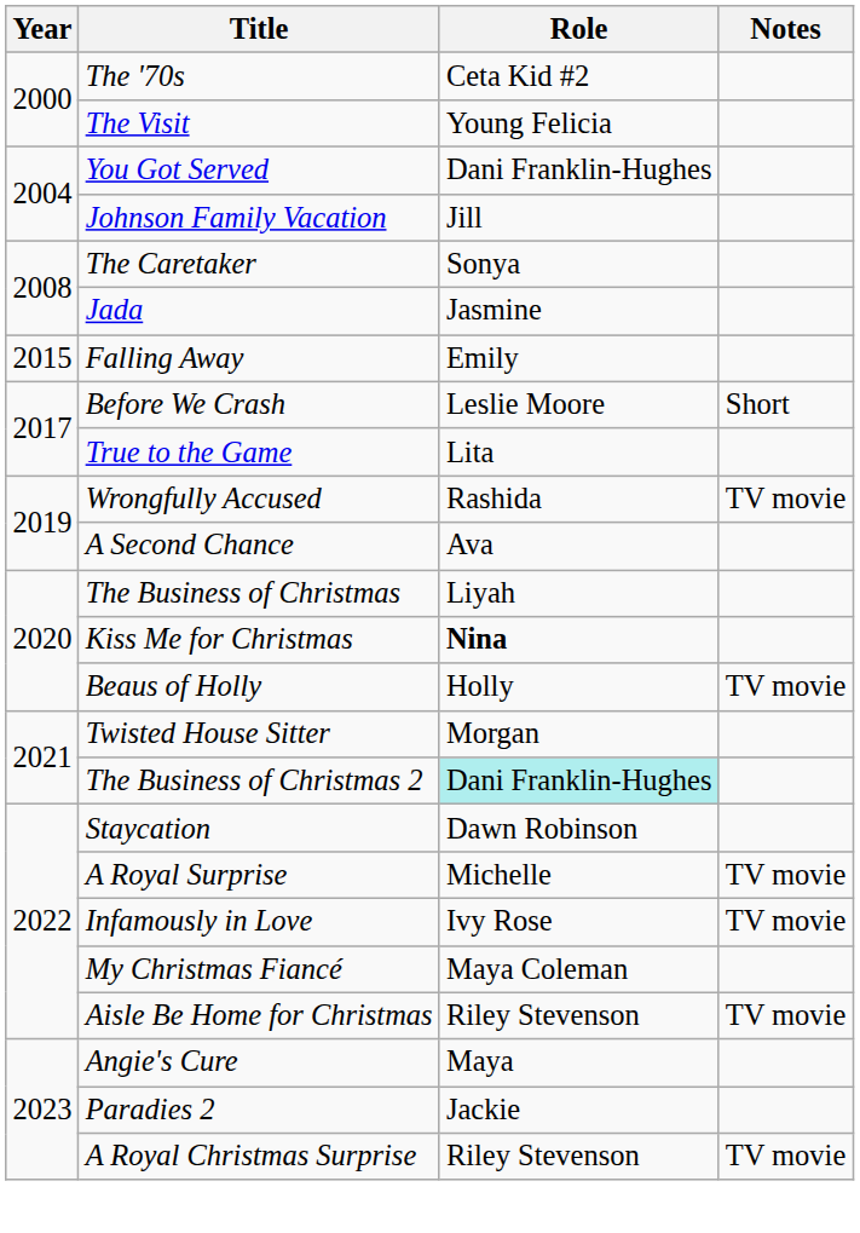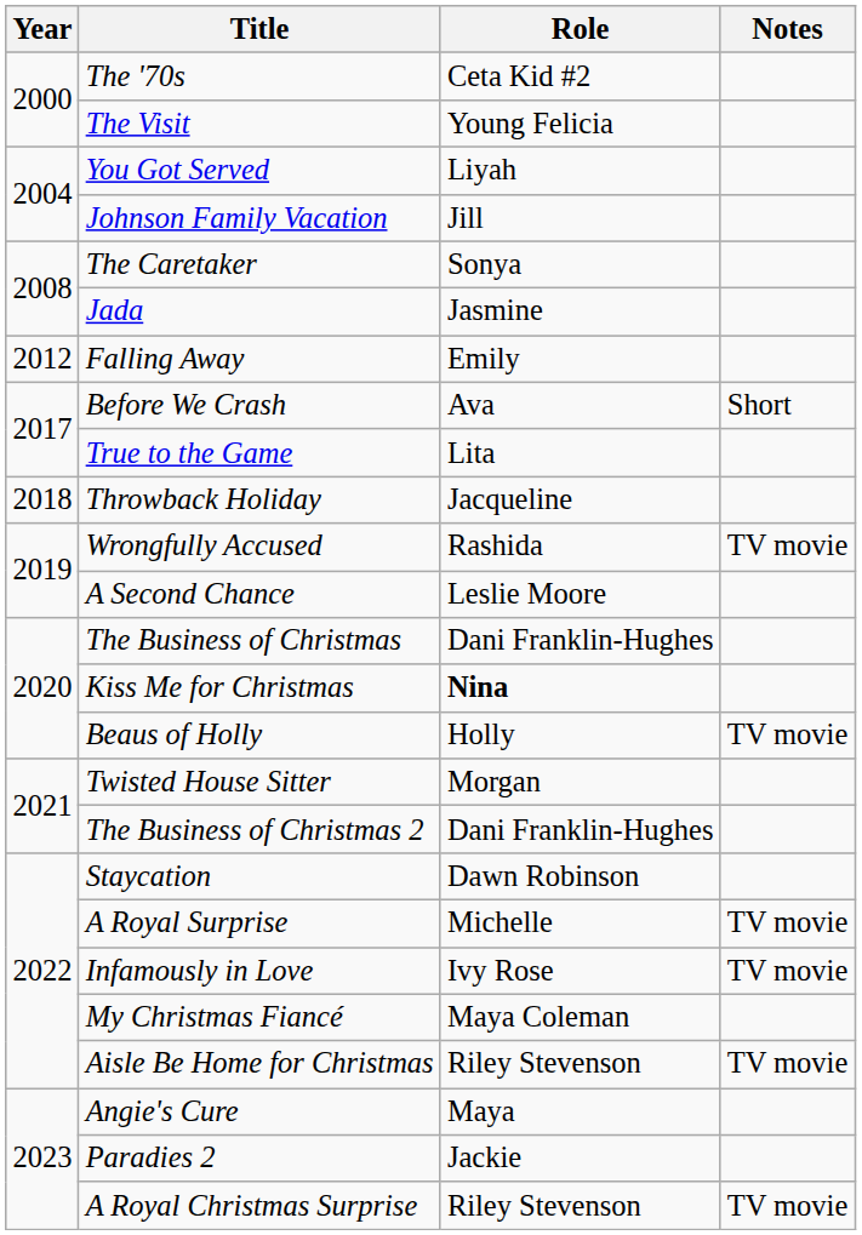 <table class="wikitable sortable">
 <tr>
 <th>Year</th>
 <th>Title</th>
 <th>Role</th>
 <th>Notes</th>
 </tr>
 <tr>
 <td rowspan=2>2000</td>
 <td><em>The '70s</em></td>
 <td>Ceta Kid #2</td>
 <td></td>
 </tr>
 <tr>
 <td><em><a href='#'>The Visit</a></em></td>
 <td>Young Felicia</td>
 <td></td>
 </tr>
 <tr>
 <td rowspan=2>2004</td>
 <td><em><a href='#'>You Got Served</a></em></td>
-<td>Dani Franklin-Hughes</td>
+<td>Liyah</td>
 <td></td>
 </tr>
 <tr>
 <td><em><a href='#'>Johnson Family Vacation</a></em></td>
 <td>Jill</td>
 <td></td>
 </tr>
 <tr>
 <td rowspan=2>2008</td>
 <td><em>The Caretaker</em></td>
 <td>Sonya</td>
 <td></td>
 </tr>
 <tr>
 <td><em><a href='#'>Jada</a></em></td>
 <td>Jasmine</td>
 <td></td>
 </tr>
 <tr>
-<td>2015</td>
+<td>2012</td>
 <td><em>Falling Away</em></td>
 <td>Emily</td>
 <td></td>
 </tr>
 <tr>
 <td rowspan=2>2017</td>
 <td><em>Before We Crash</em></td>
-<td>Leslie Moore</td>
+<td>Ava</td>
 <td>Short</td>
 </tr>
 <tr>
 <td><em><a href='#'>True to the Game</a></em></td>
 <td>Lita</td>
+<td></td>
+</tr>
+<tr>
+<td>2018</td>
+<td><em>Throwback Holiday</em></td>
+<td>Jacqueline</td>
 <td></td>
 </tr>
 <tr>
 <td rowspan=2>2019</td>
 <td><em>Wrongfully Accused</em></td>
 <td>Rashida</td>
 <td>TV movie</td>
 </tr>
 <tr>
 <td><em>A Second Chance</em></td>
-<td>Ava</td>
+<td>Leslie Moore</td>
 <td></td>
 </tr>
 <tr>
 <td rowspan=3>2020</td>
 <td><em>The Business of Christmas</em></td>
-<td>Liyah</td>
+<td>Dani Franklin-Hughes</td>
 <td></td>
 </tr>
 <tr>
 <td><em>Kiss Me for Christmas</em></td>
 <td><strong>Nina</strong></td>
 <td></td>
 </tr>
 <tr>
 <td><em>Beaus of Holly</em></td>
 <td>Holly</td>
 <td>TV movie</td>
 </tr>
 <tr>
 <td rowspan=2>2021</td>
 <td><em>Twisted House Sitter</em></td>
 <td>Morgan</td>
 <td></td>
 </tr>
 <tr>
 <td><em>The Business of Christmas 2</em></td>
-<td style="background: paleturquoise;">Dani Franklin-Hughes</td>
+<td>Dani Franklin-Hughes</td>
 <td></td>
 </tr>
 <tr>
 <td rowspan=5>2022</td>
 <td><em>Staycation</em></td>
 <td>Dawn Robinson</td>
 <td></td>
 </tr>
 <tr>
 <td><em>A Royal Surprise</em></td>
 <td>Michelle</td>
 <td>TV movie</td>
 </tr>
 <tr>
 <td><em>Infamously in Love</em></td>
 <td>Ivy Rose</td>
 <td>TV movie</td>
 </tr>
 <tr>
 <td><em>My Christmas Fiancé</em></td>
 <td>Maya Coleman</td>
 <td></td>
 </tr>
 <tr>
 <td><em>Aisle Be Home for Christmas</em></td>
 <td>Riley Stevenson</td>
 <td>TV movie</td>
 </tr>
 <tr>
 <td rowspan=3>2023</td>
 <td><em>Angie's Cure</em></td>
 <td>Maya</td>
 <td></td>
 </tr>
 <tr>
 <td><em>Paradies 2</em></td>
 <td>Jackie</td>
 <td></td>
 </tr>
 <tr>
 <td><em>A Royal Christmas Surprise</em></td>
 <td>Riley Stevenson</td>
 <td>TV movie</td>
 </tr>
 </table>
